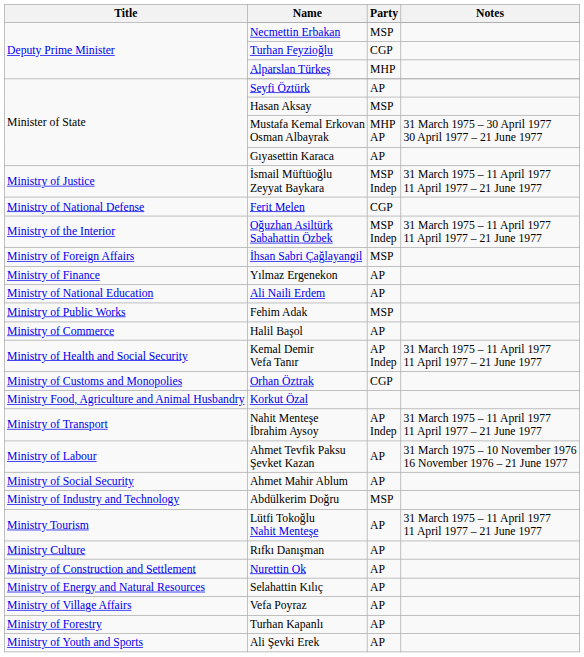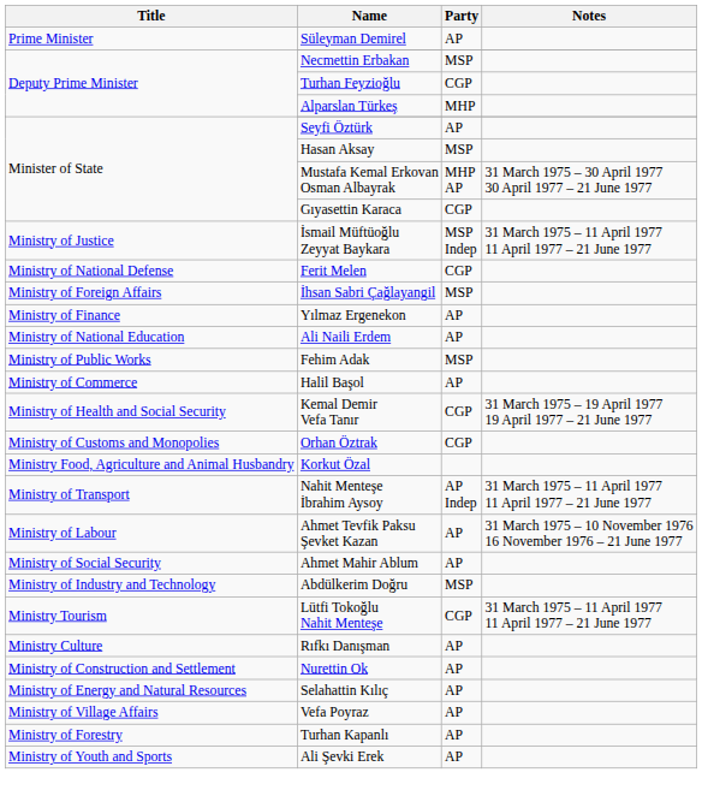 <table class="wikitable">
 <tr>
 <th>Title</th>
 <th>Name</th>
 <th>Party</th>
 <th>Notes</th>
+</tr>
+<tr>
+<td><a href='#'>Prime Minister</a></td>
+<td><a href='#'>Süleyman Demirel</a></td>
+<td>AP</td>
+<td></td>
 </tr>
 <tr>
 <td rowspan="4" style="text-align:left;"><a href='#'>Deputy Prime Minister</a></td>
 </tr>
 <tr>
 <td><a href='#'>Necmettin Erbakan</a></td>
 <td>MSP</td>
 <td></td>
 </tr>
 <tr>
 <td><a href='#'>Turhan Feyzioğlu</a></td>
 <td>CGP</td>
 <td></td>
 </tr>
 <tr>
 <td><a href='#'>Alparslan Türkeş</a></td>
 <td>MHP</td>
 <td></td>
 </tr>
 <tr>
 <td rowspan="5" style="text-align:left;">Minister of State</td>
 </tr>
 <tr>
 <td><a href='#'>Seyfi Öztürk</a></td>
 <td>AP</td>
 <td></td>
 </tr>
 <tr>
 <td>Hasan Aksay</td>
 <td>MSP</td>
 <td></td>
 </tr>
 <tr>
 <td>Mustafa Kemal Erkovan<br>Osman Albayrak</td>
 <td>MHP<br>AP</td>
 <td>31 March 1975 – 30 April 1977<br>30 April 1977 – 21 June 1977</td>
 </tr>
 <tr>
 <td>Gıyasettin Karaca</td>
-<td>AP</td>
+<td>CGP</td>
 <td></td>
 </tr>
 <tr>
 <td><a href='#'>Ministry of Justice</a></td>
 <td>İsmail Müftüoğlu<br>Zeyyat Baykara</td>
 <td>MSP<br>Indep</td>
 <td>31 March 1975 – 11 April 1977<br>11 April 1977 – 21 June 1977</td>
 </tr>
 <tr>
 <td><a href='#'>Ministry of National Defense</a></td>
 <td><a href='#'>Ferit Melen</a></td>
 <td>CGP</td>
 <td></td>
-</tr>
-<tr>
-<td><a href='#'>Ministry of the Interior</a></td>
-<td><a href='#'>Oğuzhan Asiltürk</a><br><a href='#'>Sabahattin Özbek</a></td>
-<td>MSP<br>Indep</td>
-<td>31 March 1975 – 11 April 1977<br>11 April 1977 – 21 June 1977</td>
 </tr>
 <tr>
 <td><a href='#'>Ministry of Foreign Affairs</a></td>
 <td><a href='#'>İhsan Sabri Çağlayangil</a></td>
 <td>MSP</td>
 <td></td>
 </tr>
 <tr>
 <td><a href='#'>Ministry of Finance</a></td>
 <td>Yılmaz Ergenekon</td>
 <td>AP</td>
 <td></td>
 </tr>
 <tr>
 <td><a href='#'>Ministry of National Education</a></td>
 <td><a href='#'>Ali Naili Erdem</a></td>
 <td>AP</td>
 <td></td>
 </tr>
 <tr>
 <td><a href='#'>Ministry of Public Works</a></td>
 <td>Fehim Adak</td>
 <td>MSP</td>
 <td></td>
 </tr>
 <tr>
 <td><a href='#'>Ministry of Commerce</a></td>
 <td>Halil Başol</td>
 <td>AP</td>
 <td></td>
 </tr>
 <tr>
 <td><a href='#'>Ministry of Health and Social Security</a></td>
 <td>Kemal Demir<br>Vefa Tanır</td>
-<td>AP<br>Indep</td>
-<td>31 March 1975 – 11 April 1977<br>11 April 1977 – 21 June 1977</td>
+<td>CGP</td>
+<td>31 March 1975 – 19 April 1977<br>19 April 1977 – 21 June 1977</td>
 </tr>
 <tr>
 <td><a href='#'>Ministry of Customs and Monopolies</a></td>
 <td><a href='#'>Orhan Öztrak</a></td>
 <td>CGP</td>
 <td></td>
 </tr>
 <tr>
 <td><a href='#'>Ministry Food, Agriculture and Animal Husbandry</a></td>
 <td><a href='#'>Korkut Özal</a></td>
 <td></td>
 </tr>
 <tr>
 <td><a href='#'>Ministry of Transport</a></td>
 <td>Nahit Menteşe<br>İbrahim Aysoy</td>
 <td>AP<br>Indep</td>
 <td>31 March 1975 – 11 April 1977<br>11 April 1977 – 21 June 1977</td>
 </tr>
 <tr>
 <td><a href='#'>Ministry of Labour</a></td>
 <td>Ahmet Tevfik Paksu<br>Şevket Kazan</td>
 <td>AP</td>
 <td>31 March 1975 – 10 November 1976<br>16 November 1976 – 21 June 1977</td>
 </tr>
 <tr>
 <td><a href='#'>Ministry of Social Security</a></td>
 <td>Ahmet Mahir Ablum</td>
 <td>AP</td>
 <td></td>
 </tr>
 <tr>
 <td><a href='#'>Ministry of Industry and Technology</a></td>
 <td>Abdülkerim Doğru</td>
 <td>MSP</td>
 <td></td>
 </tr>
 <tr>
 <td><a href='#'>Ministry Tourism</a></td>
 <td>Lütfi Tokoğlu<br><a href='#'>Nahit Menteşe</a></td>
-<td>AP</td>
+<td>CGP</td>
 <td>31 March 1975 – 11 April 1977<br>11 April 1977 – 21 June 1977</td>
 </tr>
 <tr>
 <td><a href='#'>Ministry Culture</a></td>
 <td>Rıfkı Danışman</td>
 <td>AP</td>
 <td></td>
 </tr>
 <tr>
 <td><a href='#'>Ministry of Construction and Settlement</a></td>
 <td><a href='#'>Nurettin Ok</a></td>
 <td>AP</td>
 <td></td>
 </tr>
 <tr>
 <td><a href='#'>Ministry of Energy and Natural Resources</a></td>
 <td>Selahattin Kılıç</td>
 <td>AP</td>
 <td></td>
 </tr>
 <tr>
 <td><a href='#'>Ministry of Village Affairs</a></td>
 <td>Vefa Poyraz</td>
 <td>AP</td>
 <td></td>
 </tr>
 <tr>
 <td><a href='#'>Ministry of Forestry</a></td>
 <td>Turhan Kapanlı</td>
 <td>AP</td>
 <td></td>
 </tr>
 <tr>
 <td><a href='#'>Ministry of Youth and Sports</a></td>
 <td>Ali Şevki Erek</td>
 <td>AP</td>
 <td></td>
 </tr>
 </table>
